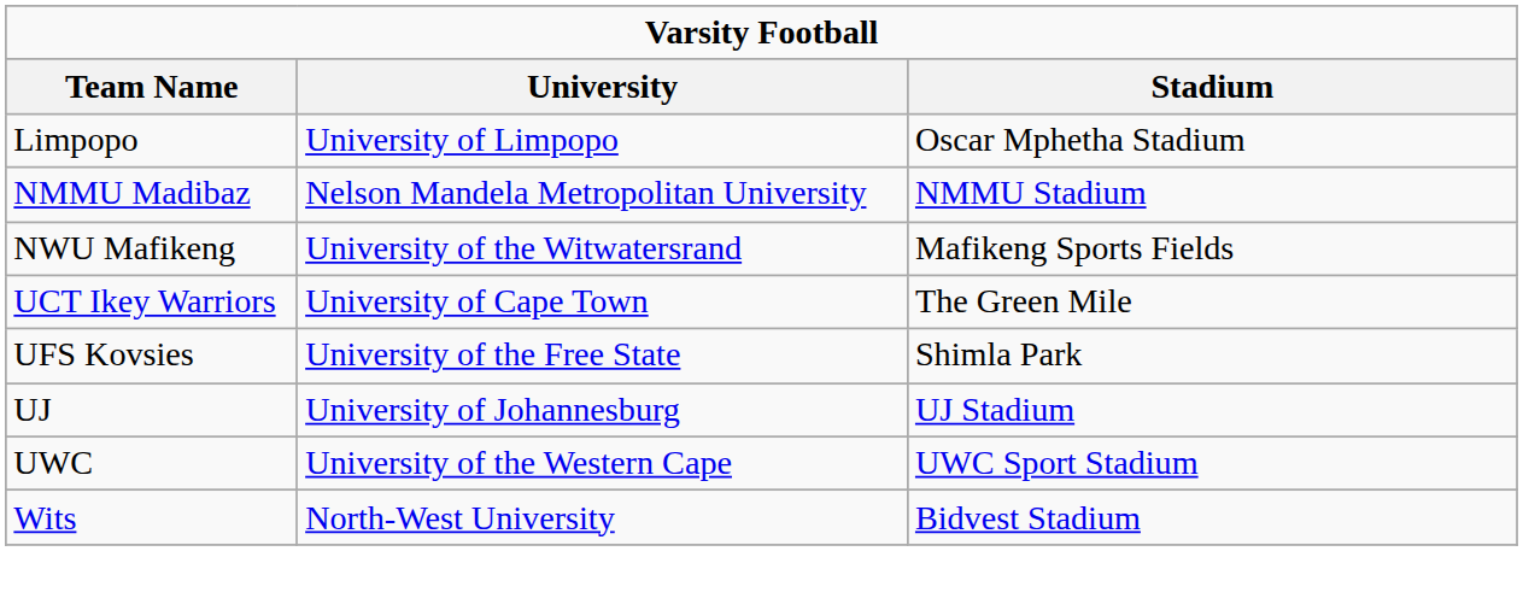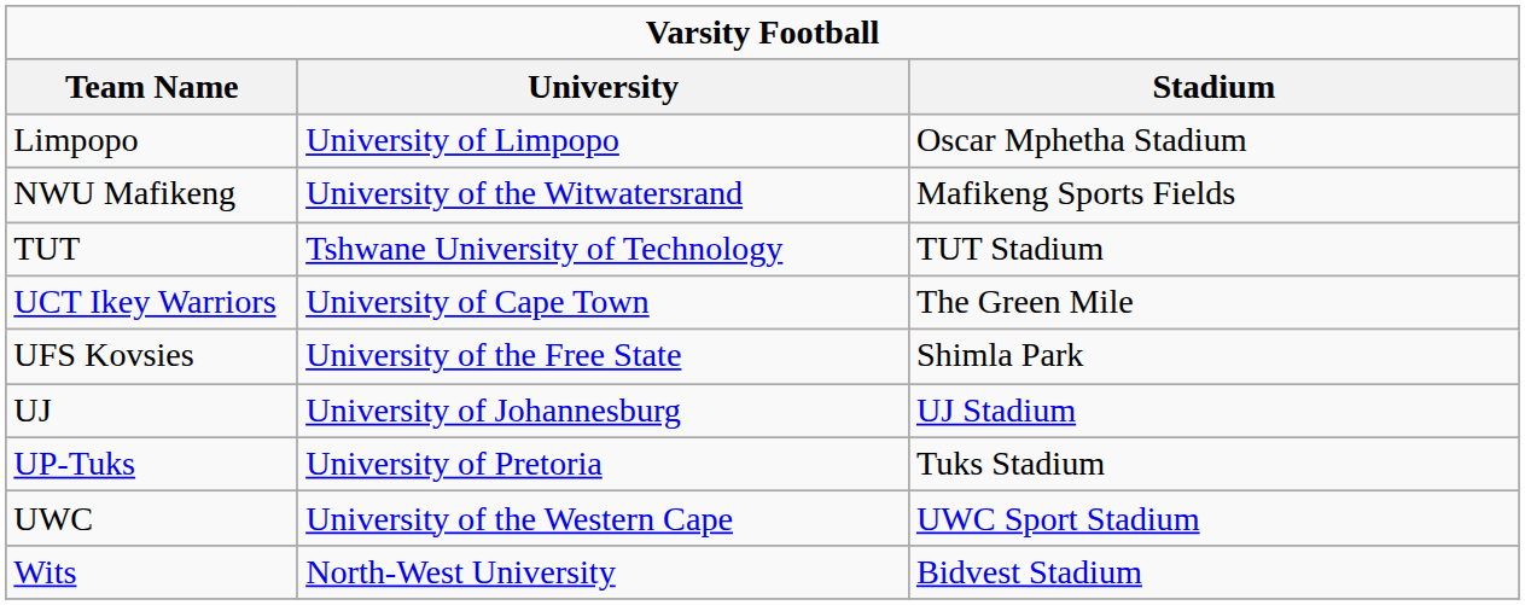 <table class="wikitable">
 <tr>
 <td colspan=3 align=center><strong>Varsity Football</strong></td>
 </tr>
 <tr>
 <th width="130">Team Name</th>
 <th width="280">University</th>
 <th width="280">Stadium</th>
 </tr>
 <tr>
 <td>Limpopo</td>
 <td><a href='#'>University of Limpopo</a></td>
 <td>Oscar Mphetha Stadium</td>
 </tr>
 <tr>
-<td><a href='#'>NMMU Madibaz</a></td>
-<td><a href='#'>Nelson Mandela Metropolitan University</a></td>
-<td><a href='#'>NMMU Stadium</a></td>
-</tr>
-<tr>
 <td>NWU Mafikeng</td>
 <td><a href='#'>University of the Witwatersrand</a></td>
 <td>Mafikeng Sports Fields</td>
+</tr>
+<tr>
+<td>TUT</td>
+<td><a href='#'>Tshwane University of Technology</a></td>
+<td>TUT Stadium</td>
 </tr>
 <tr>
 <td><a href='#'>UCT Ikey Warriors</a></td>
 <td><a href='#'>University of Cape Town</a></td>
 <td>The Green Mile</td>
 </tr>
 <tr>
 <td>UFS Kovsies</td>
 <td><a href='#'>University of the Free State</a></td>
 <td>Shimla Park</td>
 </tr>
 <tr>
 <td>UJ</td>
 <td><a href='#'>University of Johannesburg</a></td>
 <td><a href='#'>UJ Stadium</a></td>
 </tr>
 <tr>
+<td><a href='#'>UP-Tuks</a></td>
+<td><a href='#'>University of Pretoria</a></td>
+<td>Tuks Stadium</td>
+</tr>
+<tr>
 <td>UWC</td>
 <td><a href='#'>University of the Western Cape</a></td>
 <td><a href='#'>UWC Sport Stadium</a></td>
 </tr>
 <tr>
 <td><a href='#'>Wits</a></td>
 <td><a href='#'>North-West University</a></td>
 <td><a href='#'>Bidvest Stadium</a></td>
 </tr>
 </table>
